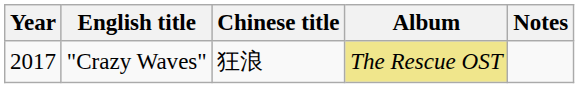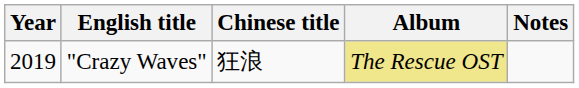 <table class="wikitable sortable">
 <tr>
 <th>Year</th>
 <th>English title</th>
 <th>Chinese title</th>
 <th class="unsortable">Album</th>
 <th>Notes</th>
 </tr>
 <tr>
-<td>2017</td>
+<td>2019</td>
 <td>"Crazy Waves"</td>
 <td>狂浪</td>
 <td style="background: khaki;"><em>The Rescue OST</em></td>
 <td></td>
 </tr>
 </table>
